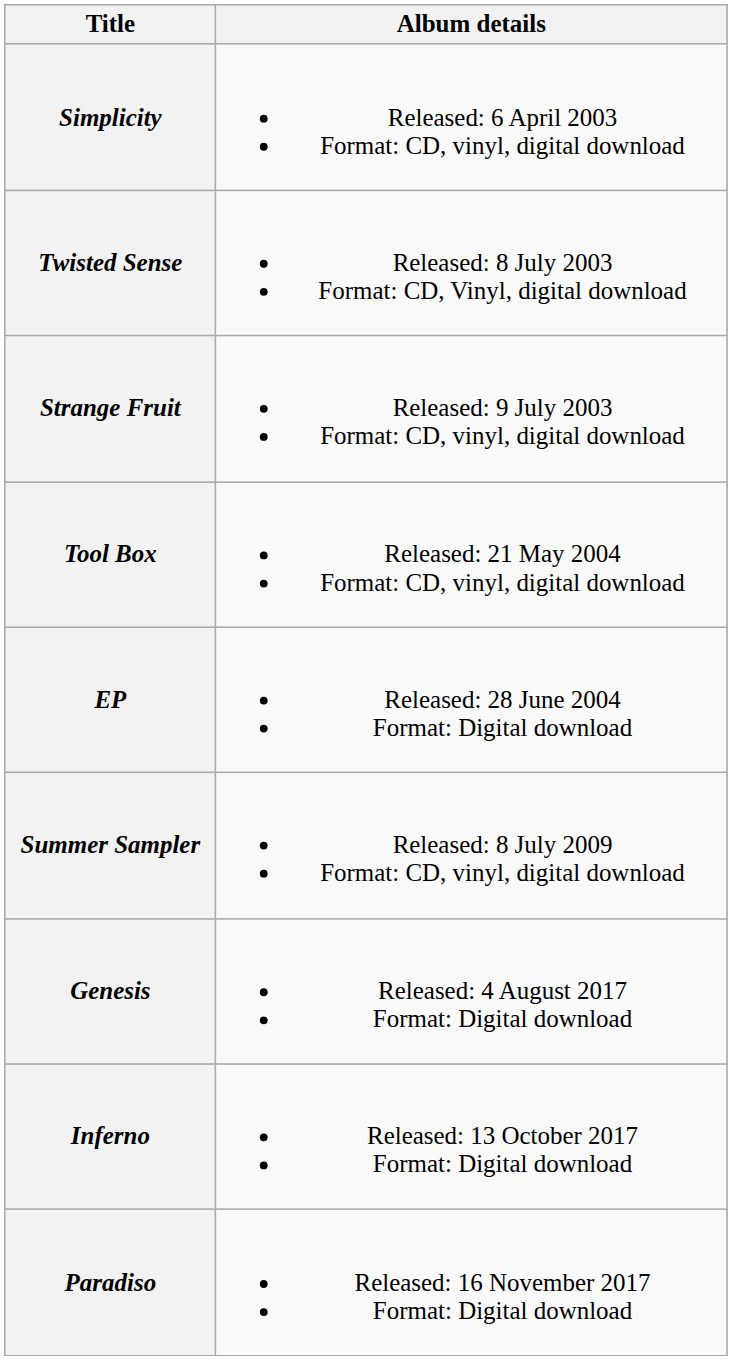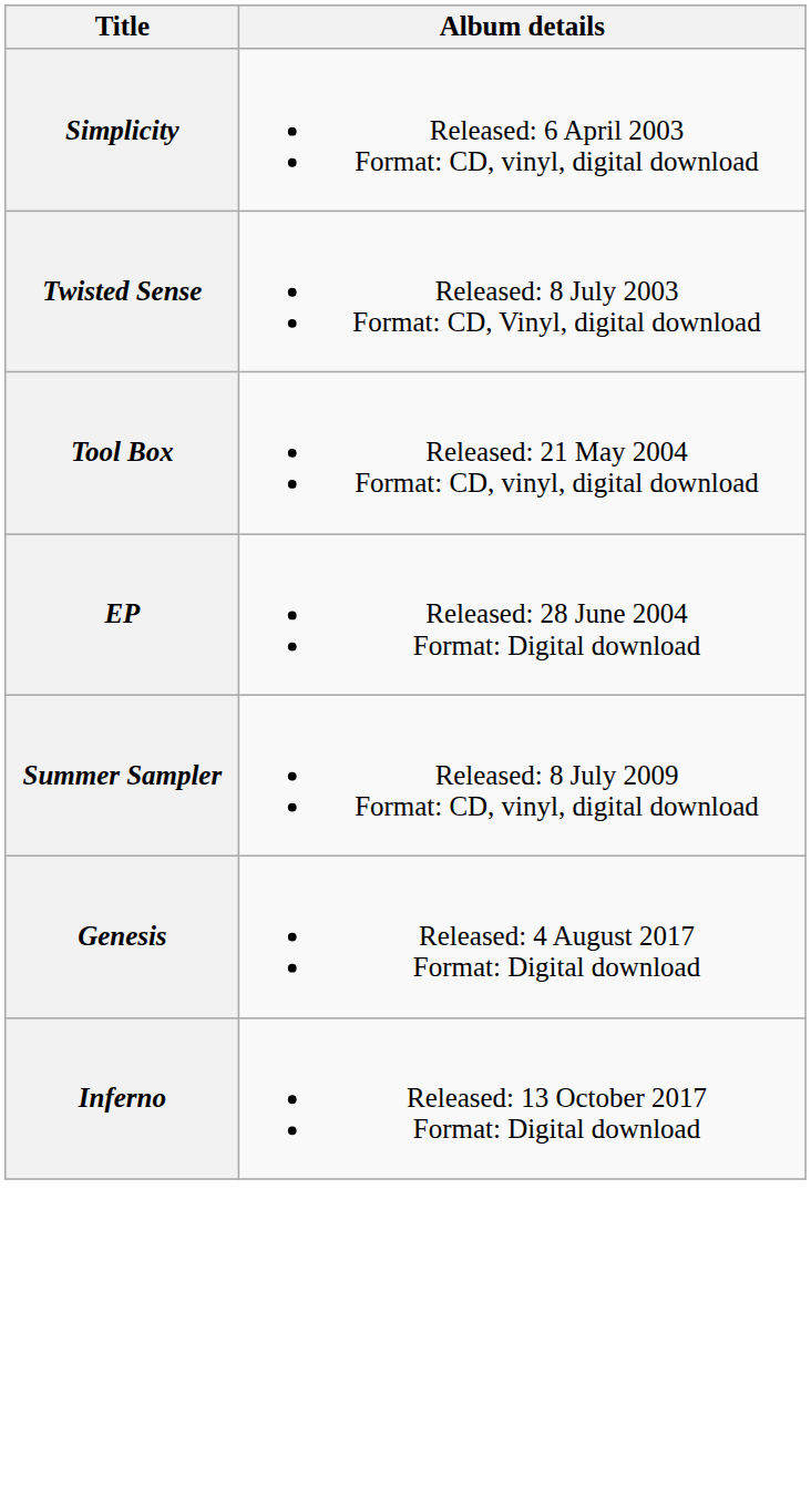 <table class="wikitable plainrowheaders" style="text-align:center;">
 <tr>
 <th scope="col" style="width:8em;">Title</th>
 <th scope="col" style="width:20em;">Album details</th>
 </tr>
 <tr>
 <th scope="row"><em>Simplicity</em></th>
 <td><br><ul><li>Released: 6 April 2003</li><li>Format: CD, vinyl, digital download</li></ul></td>
 </tr>
 <tr>
 <th scope="row"><em>Twisted Sense</em></th>
 <td><br><ul><li>Released: 8 July 2003</li><li>Format: CD, Vinyl, digital download</li></ul></td>
-</tr>
-<tr>
-<th scope="row"><em>Strange Fruit</em></th>
-<td><br><ul><li>Released: 9 July 2003</li><li>Format: CD, vinyl, digital download</li></ul></td>
 </tr>
 <tr>
 <th scope="row"><em>Tool Box</em></th>
 <td><br><ul><li>Released: 21 May 2004</li><li>Format: CD, vinyl, digital download</li></ul></td>
 </tr>
 <tr>
 <th scope="row"><em>EP</em></th>
 <td><br><ul><li>Released: 28 June 2004</li><li>Format: Digital download</li></ul></td>
 </tr>
 <tr>
 <th scope="row"><em>Summer Sampler</em></th>
 <td><br><ul><li>Released: 8 July 2009</li><li>Format: CD, vinyl, digital download</li></ul></td>
 </tr>
 <tr>
 <th scope="row"><em>Genesis</em></th>
 <td><br><ul><li>Released: 4 August 2017</li><li>Format: Digital download</li></ul></td>
 </tr>
 <tr>
 <th scope="row"><em>Inferno</em></th>
 <td><br><ul><li>Released: 13 October 2017</li><li>Format: Digital download</li></ul></td>
 </tr>
-<tr>
-<th scope="row"><em>Paradiso</em></th>
-<td><br><ul><li>Released: 16 November 2017</li><li>Format: Digital download</li></ul></td>
-</tr>
 </table>
